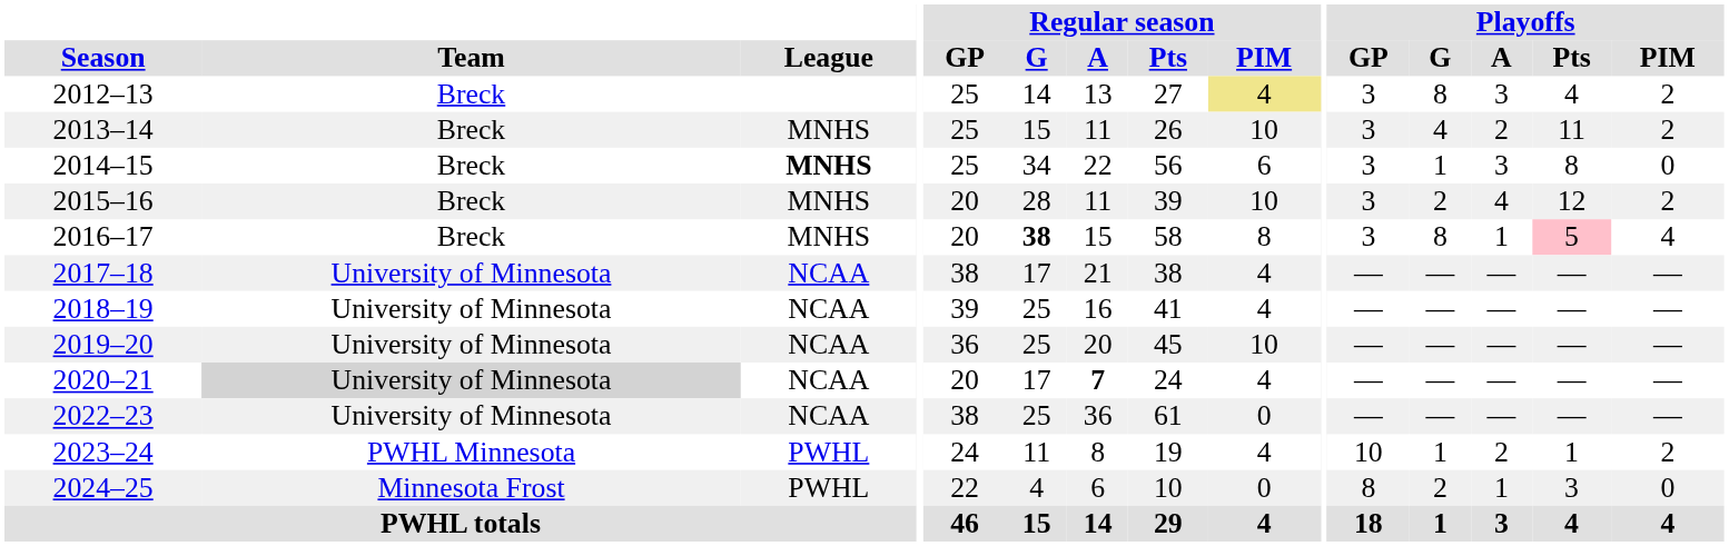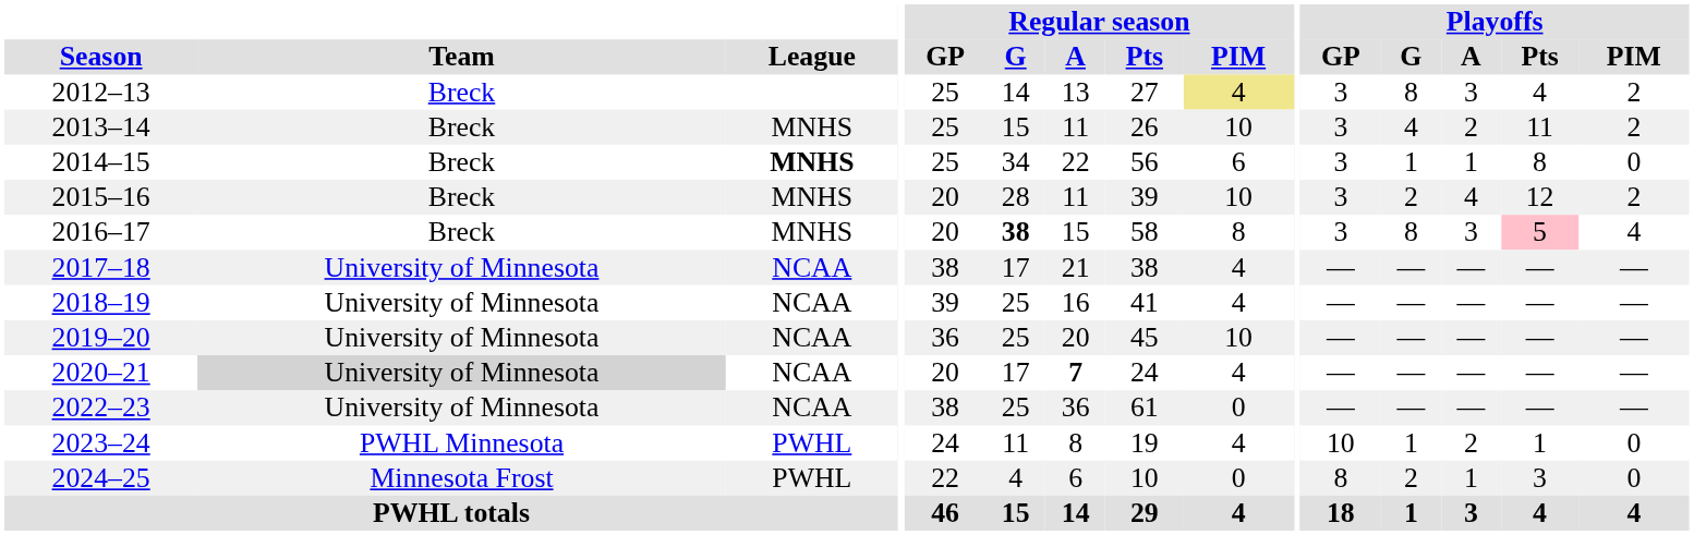 <table border="0" cellpadding="1" cellspacing="0" style="text-align:center; width:60em">
 <tr bgcolor="#e0e0e0">
 <th colspan="3" bgcolor="#ffffff"></th>
 <th rowspan="97" bgcolor="#ffffff"></th>
 <th colspan="5"><a href='#'>Regular season</a></th>
 <th rowspan="97" bgcolor="#ffffff"></th>
 <th colspan="5"><a href='#'>Playoffs</a></th>
 </tr>
 <tr bgcolor="#e0e0e0">
 <th><a href='#'>Season</a></th>
 <th>Team</th>
 <th>League</th>
 <th>GP</th>
 <th><a href='#'>G</a></th>
 <th><a href='#'>A</a></th>
 <th><a href='#'>Pts</a></th>
 <th><a href='#'>PIM</a></th>
 <th>GP</th>
 <th>G</th>
 <th>A</th>
 <th>Pts</th>
 <th>PIM</th>
 </tr>
 <tr>
 <td>2012–13</td>
 <td><a href='#'>Breck</a></td>
 <td></td>
 <td>25</td>
 <td>14</td>
 <td>13</td>
 <td>27</td>
 <td style="background: khaki;">4</td>
 <td>3</td>
 <td>8</td>
 <td>3</td>
 <td>4</td>
 <td>2</td>
 </tr>
 <tr bgcolor="#f0f0f0">
 <td>2013–14</td>
 <td>Breck</td>
 <td>MNHS</td>
 <td>25</td>
 <td>15</td>
 <td>11</td>
 <td>26</td>
 <td>10</td>
 <td>3</td>
 <td>4</td>
 <td>2</td>
 <td>11</td>
 <td>2</td>
 </tr>
 <tr>
 <td>2014–15</td>
 <td>Breck</td>
 <td><strong>MNHS</strong></td>
 <td>25</td>
 <td>34</td>
 <td>22</td>
 <td>56</td>
 <td>6</td>
 <td>3</td>
 <td>1</td>
-<td>3</td>
+<td>1</td>
 <td>8</td>
 <td>0</td>
 </tr>
 <tr bgcolor="#f0f0f0">
 <td>2015–16</td>
 <td>Breck</td>
 <td>MNHS</td>
 <td>20</td>
 <td>28</td>
 <td>11</td>
 <td>39</td>
 <td>10</td>
 <td>3</td>
 <td>2</td>
 <td>4</td>
 <td>12</td>
 <td>2</td>
 </tr>
 <tr>
 <td>2016–17</td>
 <td>Breck</td>
 <td>MNHS</td>
 <td>20</td>
 <td><strong>38</strong></td>
 <td>15</td>
 <td>58</td>
 <td>8</td>
 <td>3</td>
 <td>8</td>
-<td>1</td>
+<td>3</td>
 <td style="background: pink;">5</td>
 <td>4</td>
 </tr>
 <tr bgcolor="#f0f0f0">
 <td><a href='#'>2017–18</a></td>
 <td><a href='#'>University of Minnesota</a></td>
 <td><a href='#'>NCAA</a></td>
 <td>38</td>
 <td>17</td>
 <td>21</td>
 <td>38</td>
 <td>4</td>
 <td>—</td>
 <td>—</td>
 <td>—</td>
 <td>—</td>
 <td>—</td>
 </tr>
 <tr>
 <td><a href='#'>2018–19</a></td>
 <td>University of Minnesota</td>
 <td>NCAA</td>
 <td>39</td>
 <td>25</td>
 <td>16</td>
 <td>41</td>
 <td>4</td>
 <td>—</td>
 <td>—</td>
 <td>—</td>
 <td>—</td>
 <td>—</td>
 </tr>
 <tr bgcolor="#f0f0f0">
 <td><a href='#'>2019–20</a></td>
 <td>University of Minnesota</td>
 <td>NCAA</td>
 <td>36</td>
 <td>25</td>
 <td>20</td>
 <td>45</td>
 <td>10</td>
 <td>—</td>
 <td>—</td>
 <td>—</td>
 <td>—</td>
 <td>—</td>
 </tr>
 <tr>
 <td><a href='#'>2020–21</a></td>
 <td style="background: lightgrey;">University of Minnesota</td>
 <td>NCAA</td>
 <td>20</td>
 <td>17</td>
 <td><strong>7</strong></td>
 <td>24</td>
 <td>4</td>
 <td>—</td>
 <td>—</td>
 <td>—</td>
 <td>—</td>
 <td>—</td>
 </tr>
 <tr bgcolor="#f0f0f0">
 <td><a href='#'>2022–23</a></td>
 <td>University of Minnesota</td>
 <td>NCAA</td>
 <td>38</td>
 <td>25</td>
 <td>36</td>
 <td>61</td>
 <td>0</td>
 <td>—</td>
 <td>—</td>
 <td>—</td>
 <td>—</td>
 <td>—</td>
 </tr>
 <tr>
 <td><a href='#'>2023–24</a></td>
 <td><a href='#'>PWHL Minnesota</a></td>
 <td><a href='#'>PWHL</a></td>
 <td>24</td>
 <td>11</td>
 <td>8</td>
 <td>19</td>
 <td>4</td>
 <td>10</td>
 <td>1</td>
 <td>2</td>
 <td>1</td>
-<td>2</td>
+<td>0</td>
 </tr>
 <tr bgcolor="#f0f0f0">
 <td><a href='#'>2024–25</a></td>
 <td><a href='#'>Minnesota Frost</a></td>
 <td>PWHL</td>
 <td>22</td>
 <td>4</td>
 <td>6</td>
 <td>10</td>
 <td>0</td>
 <td>8</td>
 <td>2</td>
 <td>1</td>
 <td>3</td>
 <td>0</td>
 </tr>
 <tr bgcolor="#e0e0e0">
 <th colspan="3">PWHL totals</th>
 <th>46</th>
 <th>15</th>
 <th>14</th>
 <th>29</th>
 <th>4</th>
 <th>18</th>
 <th>1</th>
 <th>3</th>
 <th>4</th>
 <th>4</th>
 </tr>
 </table>
